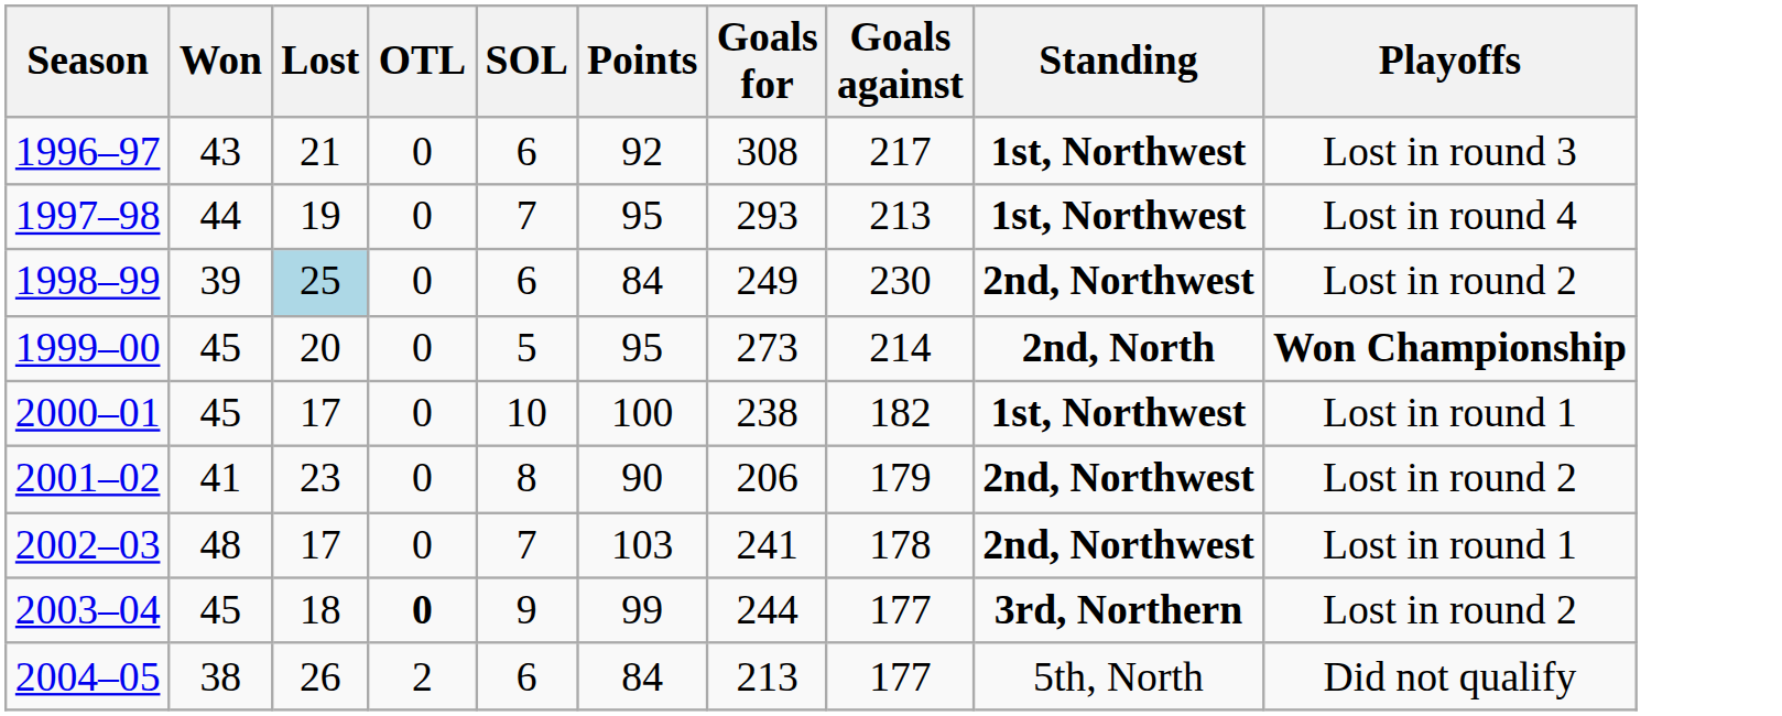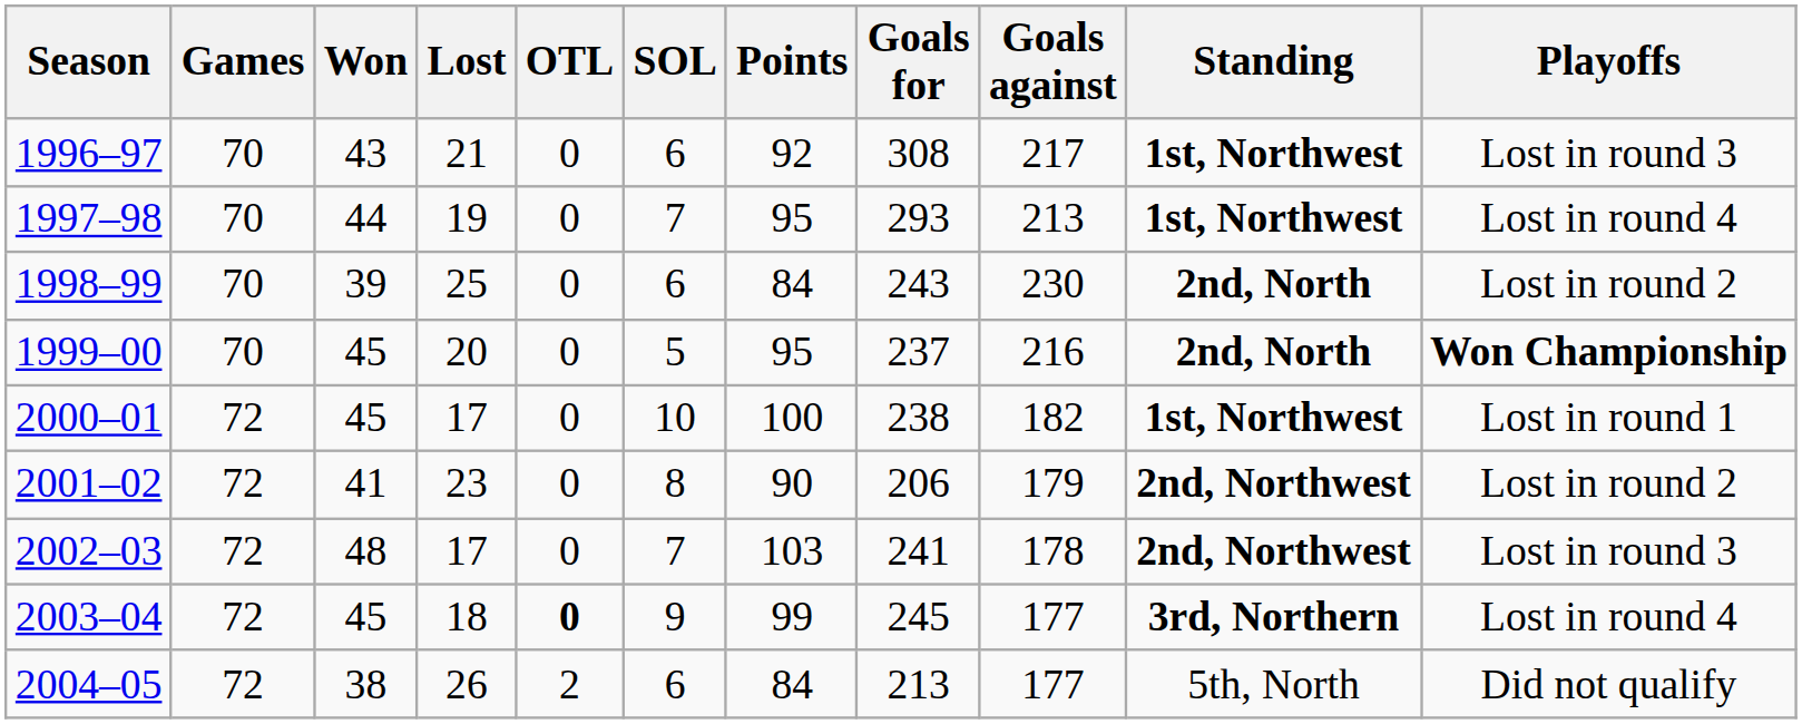 <table class="wikitable" style="text-align:center">
 <tr>
 <th>Season</th>
+<th>Games</th>
 <th>Won</th>
 <th>Lost</th>
 <th>OTL</th>
 <th>SOL</th>
 <th>Points</th>
 <th>Goals<br>for</th>
 <th>Goals<br>against</th>
 <th>Standing</th>
 <th>Playoffs</th>
 </tr>
 <tr>
 <td><a href='#'>1996–97</a></td>
+<td>70</td>
 <td>43</td>
 <td>21</td>
 <td>0</td>
 <td>6</td>
 <td>92</td>
 <td>308</td>
 <td>217</td>
 <td><strong>1st, Northwest</strong></td>
 <td>Lost in round 3</td>
 </tr>
 <tr>
 <td><a href='#'>1997–98</a></td>
+<td>70</td>
 <td>44</td>
 <td>19</td>
 <td>0</td>
 <td>7</td>
 <td>95</td>
 <td>293</td>
 <td>213</td>
 <td><strong>1st, Northwest</strong></td>
 <td>Lost in round 4</td>
 </tr>
 <tr>
 <td><a href='#'>1998–99</a></td>
+<td>70</td>
 <td>39</td>
-<td style="background: lightblue;">25</td>
+<td>25</td>
 <td>0</td>
 <td>6</td>
 <td>84</td>
-<td>249</td>
+<td>243</td>
 <td>230</td>
-<td><strong>2nd, Northwest</strong></td>
+<td><strong>2nd, North</strong></td>
 <td>Lost in round 2</td>
 </tr>
 <tr>
 <td><a href='#'>1999–00</a></td>
+<td>70</td>
 <td>45</td>
 <td>20</td>
 <td>0</td>
 <td>5</td>
 <td>95</td>
-<td>273</td>
-<td>214</td>
+<td>237</td>
+<td>216</td>
 <td><strong>2nd, North</strong></td>
 <td><strong>Won Championship</strong></td>
 </tr>
 <tr>
 <td><a href='#'>2000–01</a></td>
+<td>72</td>
 <td>45</td>
 <td>17</td>
 <td>0</td>
 <td>10</td>
 <td>100</td>
 <td>238</td>
 <td>182</td>
 <td><strong>1st, Northwest</strong></td>
 <td>Lost in round 1</td>
 </tr>
 <tr>
 <td><a href='#'>2001–02</a></td>
+<td>72</td>
 <td>41</td>
 <td>23</td>
 <td>0</td>
 <td>8</td>
 <td>90</td>
 <td>206</td>
 <td>179</td>
 <td><strong>2nd, Northwest</strong></td>
 <td>Lost in round 2</td>
 </tr>
 <tr>
 <td><a href='#'>2002–03</a></td>
+<td>72</td>
 <td>48</td>
 <td>17</td>
 <td>0</td>
 <td>7</td>
 <td>103</td>
 <td>241</td>
 <td>178</td>
 <td><strong>2nd, Northwest</strong></td>
-<td>Lost in round 1</td>
+<td>Lost in round 3</td>
 </tr>
 <tr>
 <td><a href='#'>2003–04</a></td>
+<td>72</td>
 <td>45</td>
 <td>18</td>
 <td><strong>0</strong></td>
 <td>9</td>
 <td>99</td>
-<td>244</td>
+<td>245</td>
 <td>177</td>
 <td><strong>3rd, Northern</strong></td>
-<td>Lost in round 2</td>
+<td>Lost in round 4</td>
 </tr>
 <tr>
 <td><a href='#'>2004–05</a></td>
+<td>72</td>
 <td>38</td>
 <td>26</td>
 <td>2</td>
 <td>6</td>
 <td>84</td>
 <td>213</td>
 <td>177</td>
 <td>5th, North</td>
 <td>Did not qualify</td>
 </tr>
 </table>
